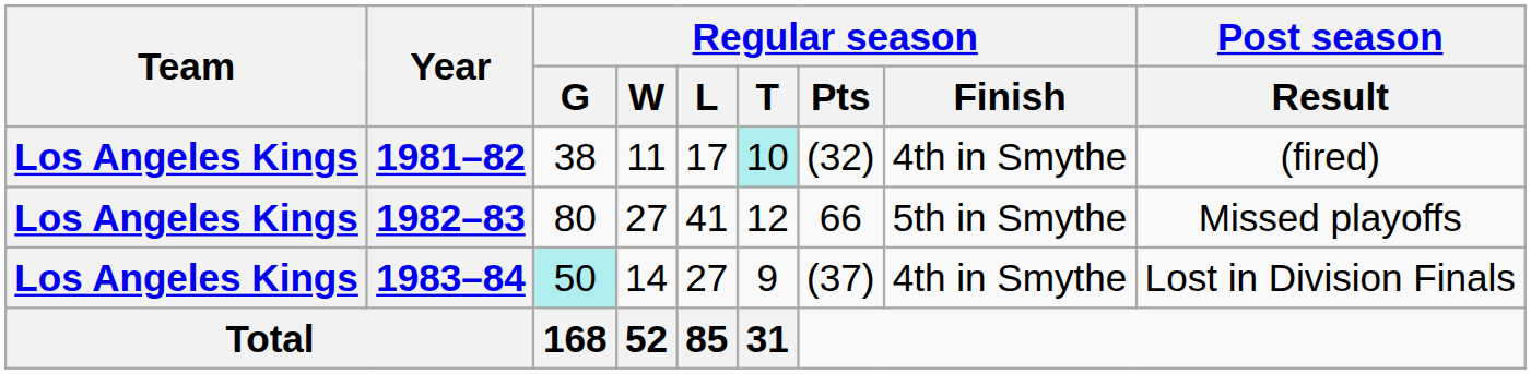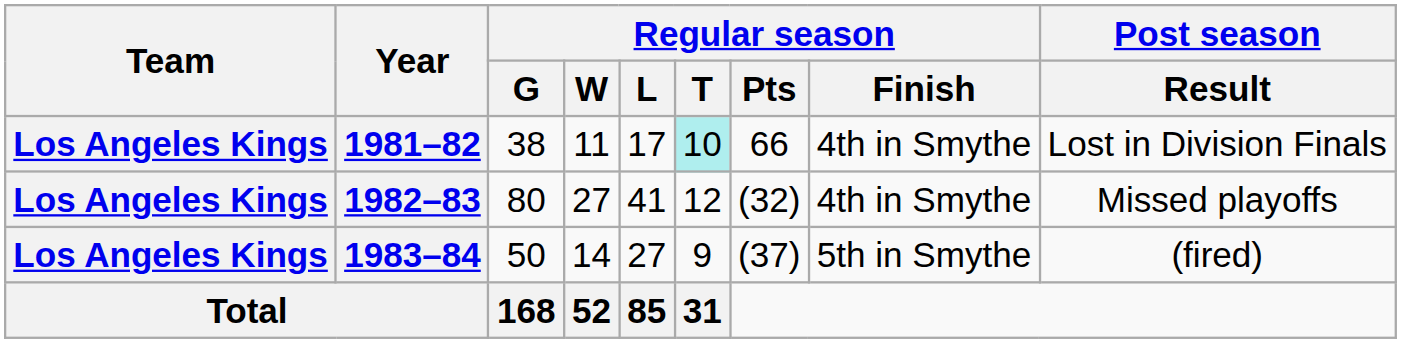 <table class="wikitable" style="font-size: 95%; text-align:center;">
 <tr>
 <th rowspan="2">Team</th>
 <th rowspan="2">Year</th>
 <th colspan="6"><a href='#'>Regular season</a></th>
 <th colspan="1"><a href='#'>Post season</a></th>
 </tr>
 <tr>
 <th>G</th>
 <th>W</th>
 <th>L</th>
 <th>T</th>
 <th>Pts</th>
 <th>Finish</th>
 <th>Result</th>
 </tr>
 <tr>
 <th><a href='#'>Los Angeles Kings</a></th>
 <th><a href='#'>1981–82</a></th>
 <td>38</td>
 <td>11</td>
 <td>17</td>
 <td style="background: paleturquoise;">10</td>
-<td>(32)</td>
+<td>66</td>
 <td>4th in Smythe</td>
-<td>(fired)</td>
+<td>Lost in Division Finals</td>
 </tr>
 <tr>
 <th><a href='#'>Los Angeles Kings</a></th>
 <th><a href='#'>1982–83</a></th>
 <td>80</td>
 <td>27</td>
 <td>41</td>
 <td>12</td>
-<td>66</td>
-<td>5th in Smythe</td>
+<td>(32)</td>
+<td>4th in Smythe</td>
 <td>Missed playoffs</td>
 </tr>
 <tr>
 <th><a href='#'>Los Angeles Kings</a></th>
 <th><a href='#'>1983–84</a></th>
-<td style="background: paleturquoise;">50</td>
+<td>50</td>
 <td>14</td>
 <td>27</td>
 <td>9</td>
 <td>(37)</td>
-<td>4th in Smythe</td>
-<td>Lost in Division Finals</td>
+<td>5th in Smythe</td>
+<td>(fired)</td>
 </tr>
 <tr>
 <th colspan="2">Total</th>
 <th>168</th>
 <th>52</th>
 <th>85</th>
 <th>31</th>
 </tr>
 </table>
